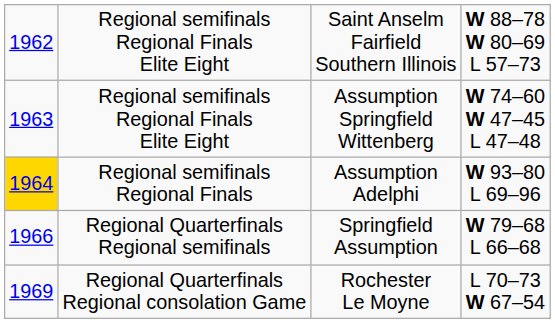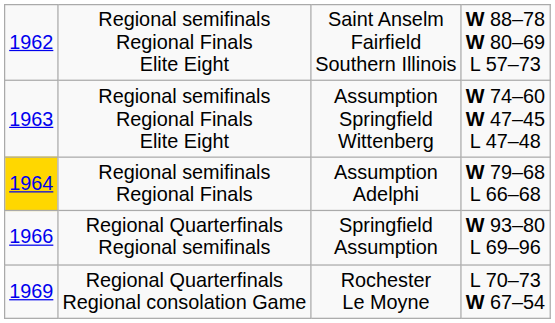 <table class="wikitable">
 <tr align="center">
 <td><a href='#'>1962</a></td>
 <td>Regional semifinals<br>Regional Finals<br>Elite Eight</td>
 <td>Saint Anselm<br>Fairfield<br>Southern Illinois</td>
 <td><strong>W</strong> 88–78<br><strong>W</strong> 80–69<br>L 57–73</td>
 </tr>
 <tr align="center">
 <td><a href='#'>1963</a></td>
 <td>Regional semifinals<br>Regional Finals<br>Elite Eight</td>
 <td>Assumption<br>Springfield<br>Wittenberg</td>
 <td><strong>W</strong> 74–60<br><strong>W</strong> 47–45<br>L 47–48</td>
 </tr>
 <tr align="center">
 <td style="background: gold;"><a href='#'>1964</a></td>
 <td>Regional semifinals<br>Regional Finals</td>
 <td>Assumption<br>Adelphi</td>
-<td><strong>W</strong> 93–80<br>L 69–96</td>
+<td><strong>W</strong> 79–68<br>L 66–68</td>
 </tr>
 <tr align="center">
 <td><a href='#'>1966</a></td>
 <td>Regional Quarterfinals<br>Regional semifinals</td>
 <td>Springfield<br>Assumption</td>
-<td><strong>W</strong> 79–68<br>L 66–68</td>
+<td><strong>W</strong> 93–80<br>L 69–96</td>
 </tr>
 <tr align="center">
 <td><a href='#'>1969</a></td>
 <td>Regional Quarterfinals<br>Regional consolation Game</td>
 <td>Rochester<br>Le Moyne</td>
 <td>L 70–73<br><strong>W</strong> 67–54</td>
 </tr>
 </table>
